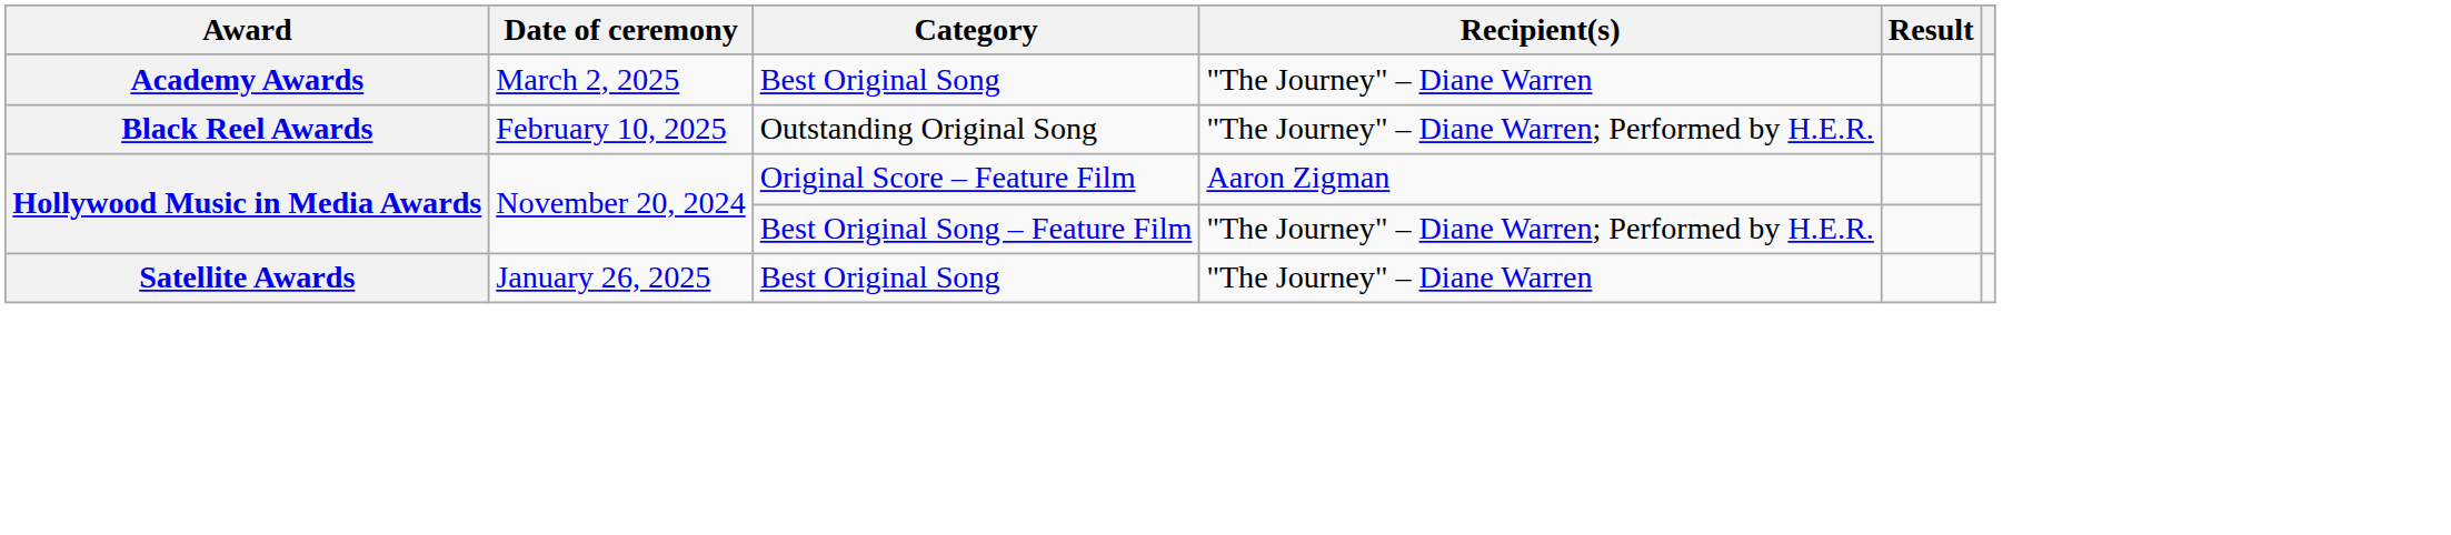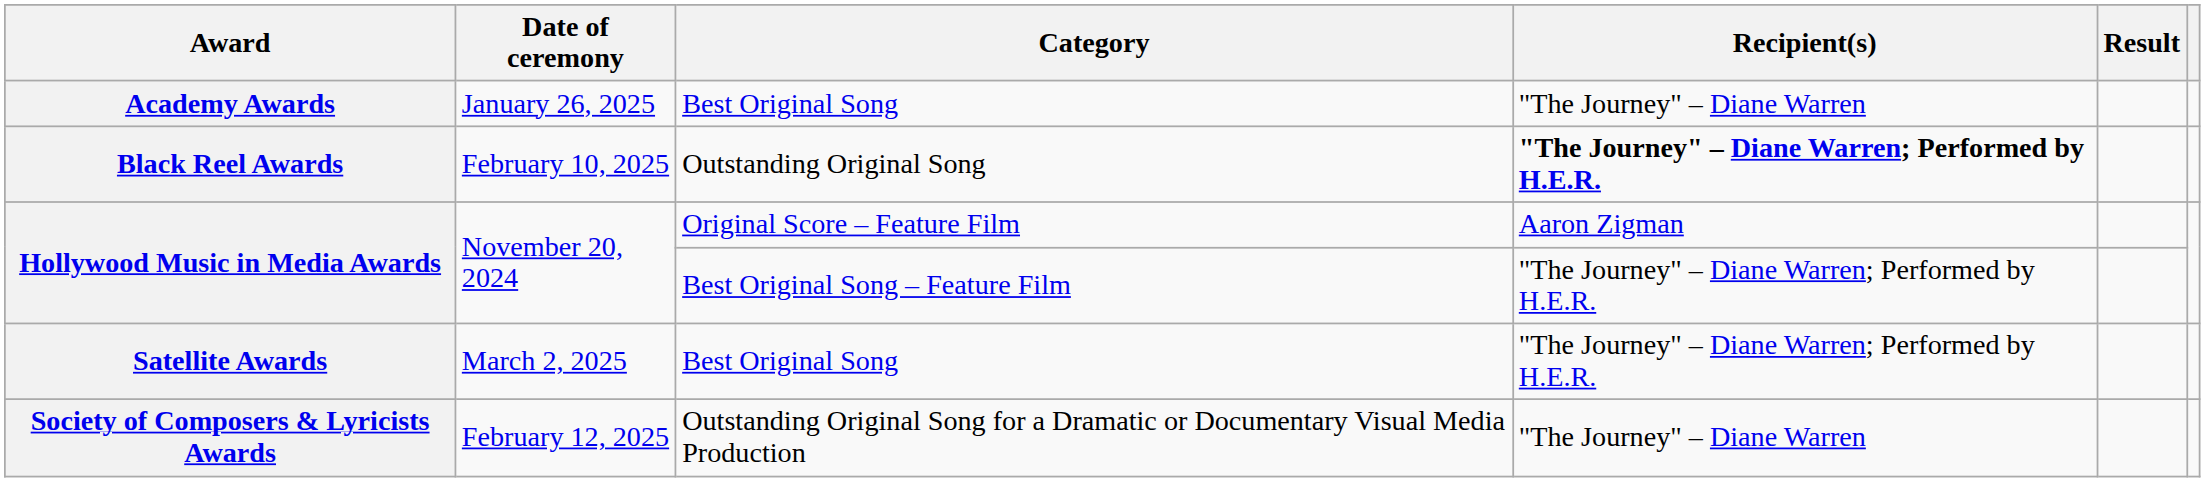 <table class="wikitable sortable plainrowheaders">
 <tr>
 <th scope="col">Award</th>
 <th scope="col">Date of ceremony</th>
 <th scope="col">Category</th>
 <th scope="col">Recipient(s)</th>
 <th scope="col">Result</th>
 <th class="unsortable" scope="col"></th>
 </tr>
 <tr>
 <th scope="row"><a href='#'>Academy Awards</a></th>
-<td><a href='#'>March 2, 2025</a></td>
+<td><a href='#'>January 26, 2025</a></td>
 <td><a href='#'>Best Original Song</a></td>
 <td>"The Journey" – <a href='#'>Diane Warren</a></td>
 <td></td>
 <td align="center" rowspan="1"><br></td>
 </tr>
 <tr>
 <th scope="row"><a href='#'>Black Reel Awards</a></th>
 <td><a href='#'>February 10, 2025</a></td>
 <td>Outstanding Original Song</td>
-<td>"The Journey" – <a href='#'>Diane Warren</a>; Performed by <a href='#'>H.E.R.</a></td>
+<td><strong>"The Journey" – <a href='#'>Diane Warren</a>; Performed by <a href='#'>H.E.R.</a></strong></td>
 <td></td>
 <td align="center"></td>
 </tr>
 <tr>
 <th rowspan="2" scope="row"><a href='#'>Hollywood Music in Media Awards</a></th>
 <td rowspan="2"><a href='#'>November 20, 2024</a></td>
 <td><a href='#'>Original Score – Feature Film</a></td>
 <td><a href='#'>Aaron Zigman</a></td>
 <td></td>
 <td rowspan="2" align="center"><br><br></td>
 </tr>
 <tr>
 <td><a href='#'>Best Original Song – Feature Film</a></td>
 <td>"The Journey" – <a href='#'>Diane Warren</a>; Performed by <a href='#'>H.E.R.</a></td>
 <td></td>
 </tr>
 <tr>
 <th scope="row"><a href='#'>Satellite Awards</a></th>
-<td><a href='#'>January 26, 2025</a></td>
+<td><a href='#'>March 2, 2025</a></td>
 <td><a href='#'>Best Original Song</a></td>
+<td>"The Journey" – <a href='#'>Diane Warren</a>; Performed by <a href='#'>H.E.R.</a></td>
+<td></td>
+<td align="center"><br></td>
+</tr>
+<tr>
+<th scope="row"><a href='#'>Society of Composers & Lyricists Awards</a></th>
+<td><a href='#'>February 12, 2025</a></td>
+<td>Outstanding Original Song for a Dramatic or Documentary Visual Media Production</td>
 <td>"The Journey" – <a href='#'>Diane Warren</a></td>
 <td></td>
 <td align="center"><br></td>
 </tr>
 </table>
